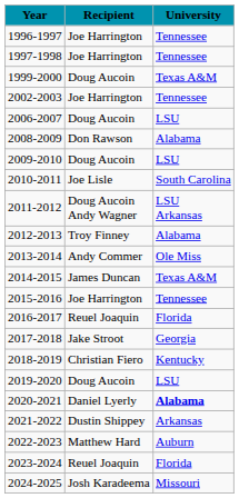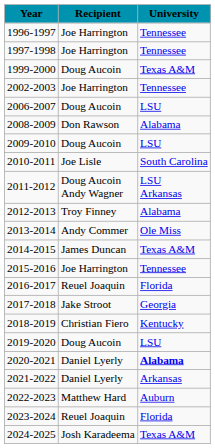 <table class="wikitable sortable" style="font-size:90%;">
 <tr>
 <th style="background:#0093AF;"><span>Year </span></th>
 <th style="background:#0093AF;"><span>Recipient</span></th>
 <th style="background:#0093AF;"><span>University</span></th>
 </tr>
 <tr>
 <td>1996-1997</td>
 <td>Joe Harrington</td>
 <td><a href='#'>Tennessee</a></td>
 </tr>
 <tr>
 <td>1997-1998</td>
 <td>Joe Harrington</td>
 <td><a href='#'>Tennessee</a></td>
 </tr>
 <tr>
 <td>1999-2000</td>
 <td>Doug Aucoin</td>
 <td><a href='#'>Texas A&M</a></td>
 </tr>
 <tr>
 <td>2002-2003</td>
 <td>Joe Harrington</td>
 <td><a href='#'>Tennessee</a></td>
 </tr>
 <tr>
 <td>2006-2007</td>
 <td>Doug Aucoin</td>
 <td><a href='#'>LSU</a></td>
 </tr>
 <tr>
 <td>2008-2009</td>
 <td>Don Rawson</td>
 <td><a href='#'>Alabama</a></td>
 </tr>
 <tr>
 <td>2009-2010</td>
 <td>Doug Aucoin</td>
 <td><a href='#'>LSU</a></td>
 </tr>
 <tr>
 <td>2010-2011</td>
 <td>Joe Lisle</td>
 <td><a href='#'>South Carolina</a></td>
 </tr>
 <tr>
 <td>2011-2012</td>
 <td>Doug Aucoin<br>Andy Wagner</td>
 <td><a href='#'>LSU</a><br><a href='#'>Arkansas</a></td>
 </tr>
 <tr>
 <td>2012-2013</td>
 <td>Troy Finney</td>
 <td><a href='#'>Alabama</a></td>
 </tr>
 <tr>
 <td>2013-2014</td>
 <td>Andy Commer</td>
 <td><a href='#'>Ole Miss</a></td>
 </tr>
 <tr>
 <td>2014-2015</td>
 <td>James Duncan</td>
 <td><a href='#'>Texas A&M</a></td>
 </tr>
 <tr>
 <td>2015-2016</td>
 <td>Joe Harrington</td>
 <td><a href='#'>Tennessee</a></td>
 </tr>
 <tr>
 <td>2016-2017</td>
 <td>Reuel Joaquin</td>
 <td><a href='#'>Florida</a></td>
 </tr>
 <tr>
 <td>2017-2018</td>
 <td>Jake Stroot</td>
 <td><a href='#'>Georgia</a></td>
 </tr>
 <tr>
 <td>2018-2019</td>
 <td>Christian Fiero</td>
 <td><a href='#'>Kentucky</a></td>
 </tr>
 <tr>
 <td>2019-2020</td>
 <td>Doug Aucoin</td>
 <td><a href='#'>LSU</a></td>
 </tr>
 <tr>
 <td>2020-2021</td>
 <td>Daniel Lyerly</td>
 <td><strong><a href='#'>Alabama</a></strong></td>
 </tr>
 <tr>
 <td>2021-2022</td>
-<td>Dustin Shippey</td>
+<td>Daniel Lyerly</td>
 <td><a href='#'>Arkansas</a></td>
 </tr>
 <tr>
 <td>2022-2023</td>
 <td>Matthew Hard</td>
 <td><a href='#'>Auburn</a></td>
 </tr>
 <tr>
 <td>2023-2024</td>
 <td>Reuel Joaquin</td>
 <td><a href='#'>Florida</a></td>
 </tr>
 <tr>
 <td>2024-2025</td>
 <td>Josh Karadeema</td>
-<td><a href='#'>Missouri</a></td>
+<td><a href='#'>Texas A&M</a></td>
 </tr>
 </table>
